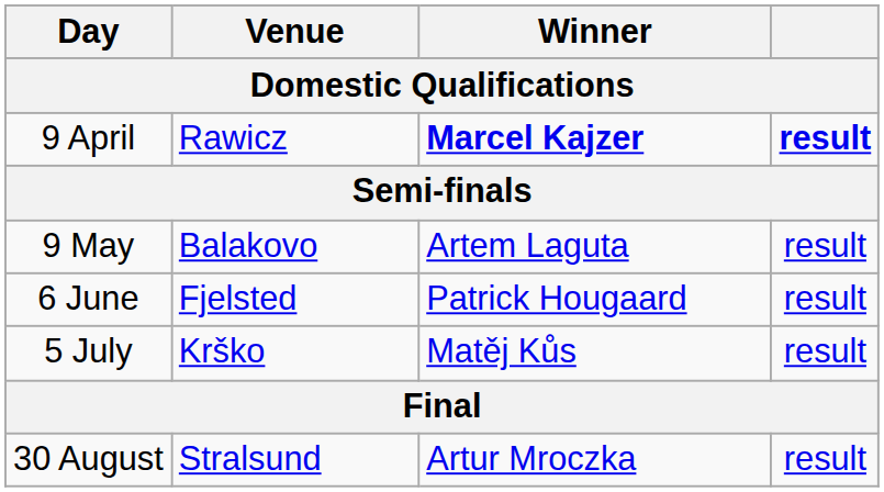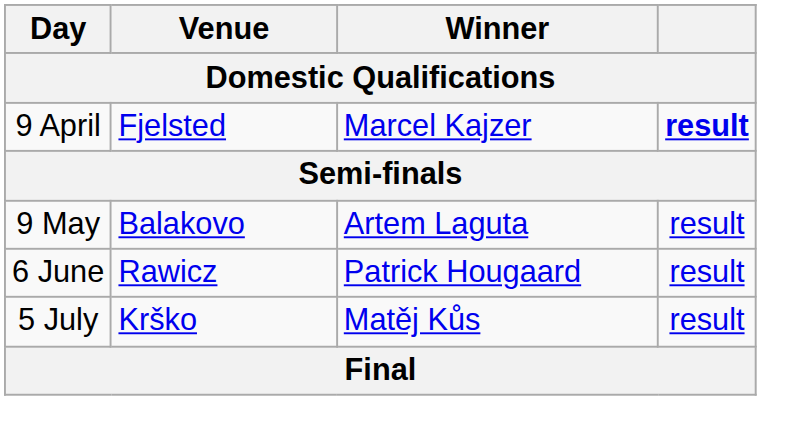 <table class=wikitable>
 <tr>
 <th>Day</th>
 <th width=110px>Venue</th>
 <th width=160px>Winner</th>
 <th width=40px></th>
 </tr>
 <tr>
 <th colspan=4>Domestic Qualifications</th>
 </tr>
 <tr>
 <td align=center>9 April</td>
-<td> <a href='#'>Rawicz</a></td>
-<td><strong> <a href='#'>Marcel Kajzer</a></strong></td>
+<td> <a href='#'>Fjelsted</a></td>
+<td> <a href='#'>Marcel Kajzer</a></td>
 <td align=center><strong><a href='#'>result</a></strong></td>
 </tr>
 <tr>
 <th colspan=4>Semi-finals</th>
 </tr>
 <tr>
 <td align=center>9 May</td>
 <td> <a href='#'>Balakovo</a></td>
 <td> <a href='#'>Artem Laguta</a></td>
 <td align=center><a href='#'>result</a></td>
 </tr>
 <tr>
 <td align=center>6 June</td>
-<td> <a href='#'>Fjelsted</a></td>
+<td> <a href='#'>Rawicz</a></td>
 <td> <a href='#'>Patrick Hougaard</a></td>
 <td align=center><a href='#'>result</a></td>
 </tr>
 <tr>
 <td align=center>5 July</td>
 <td> <a href='#'>Krško</a></td>
 <td> <a href='#'>Matěj Kůs</a></td>
 <td align=center><a href='#'>result</a></td>
 </tr>
 <tr>
 <th colspan=4>Final</th>
 </tr>
-<tr>
-<td align=center>30 August</td>
-<td> <a href='#'>Stralsund</a></td>
-<td> <a href='#'>Artur Mroczka</a></td>
-<td align=center><a href='#'>result</a></td>
-</tr>
 </table>
